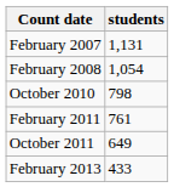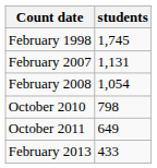 <table class="wikitable" align="right">
 <tr>
 <th>Count date</th>
 <th>students</th>
+</tr>
+<tr>
+<td>February 1998</td>
+<td>1,745</td>
 </tr>
 <tr>
 <td>February 2007</td>
 <td>1,131</td>
 </tr>
 <tr>
 <td>February 2008</td>
 <td>1,054</td>
 </tr>
 <tr>
 <td>October 2010</td>
 <td>798</td>
 </tr>
 <tr>
-<td>February 2011</td>
-<td>761</td>
-</tr>
-<tr>
 <td>October 2011</td>
 <td>649</td>
 </tr>
 <tr>
 <td>February 2013</td>
 <td>433</td>
 </tr>
 </table>
